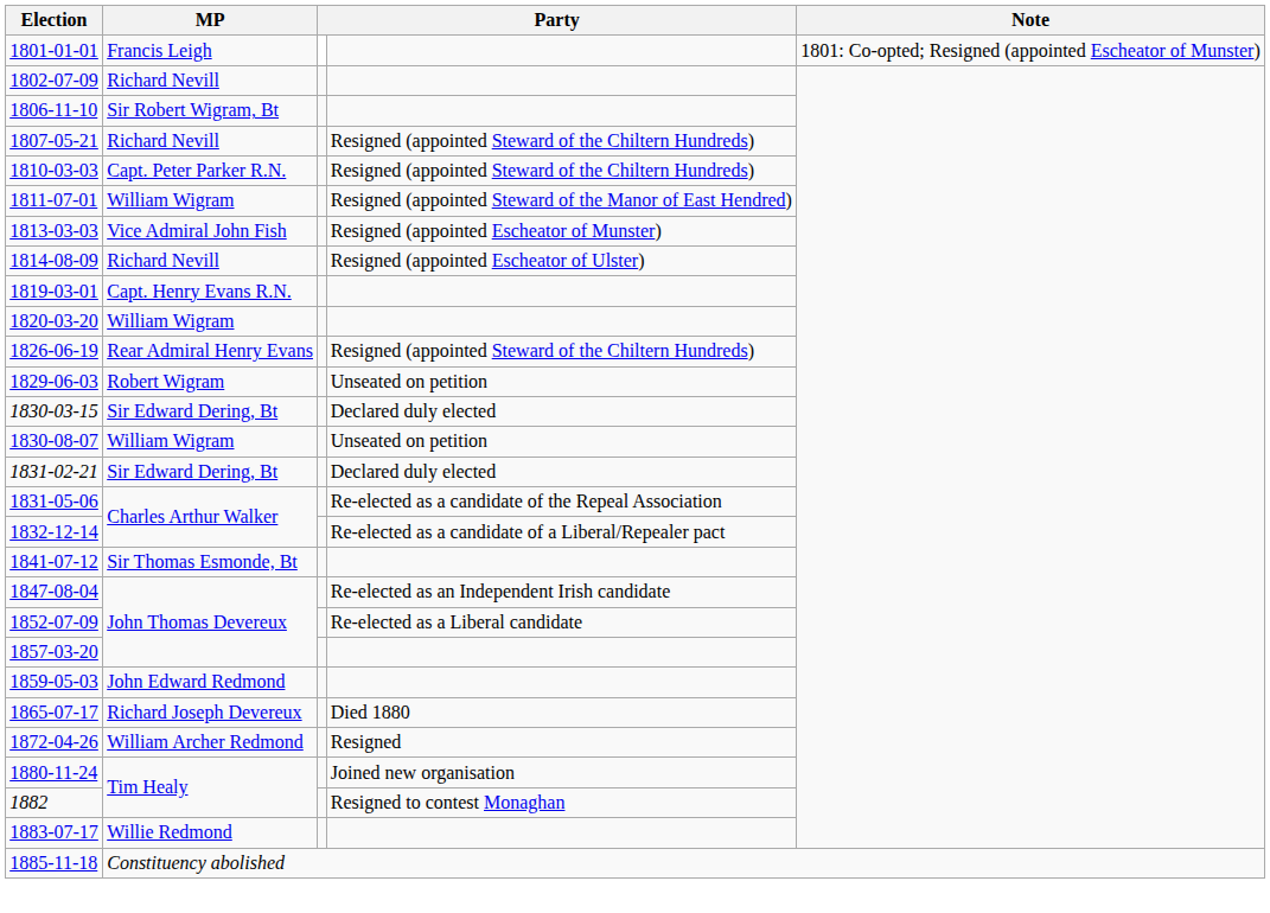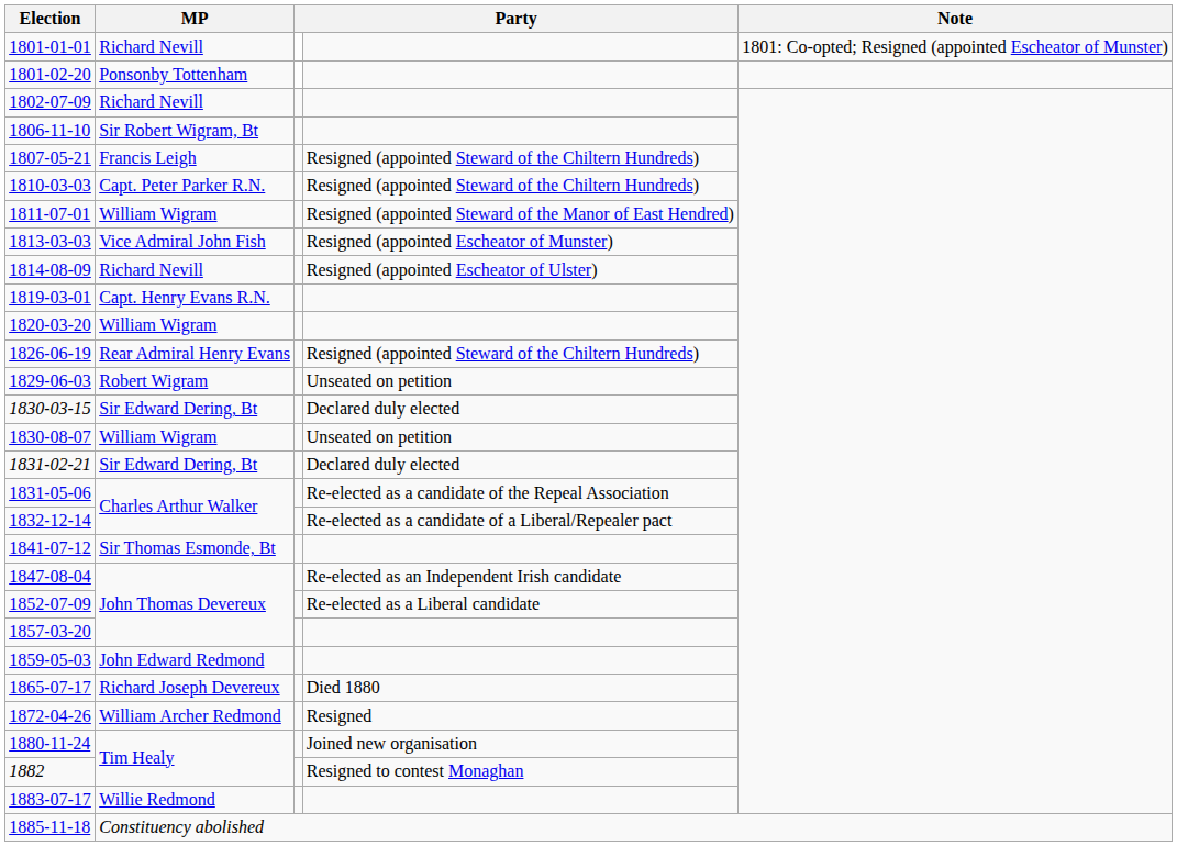 <table class="wikitable">
 <tr>
 <th>Election</th>
 <th>MP</th>
 <th colspan=2>Party</th>
 <th>Note</th>
 </tr>
 <tr>
 <td><a href='#'>1801-01-01</a></td>
-<td><a href='#'>Francis Leigh</a></td>
+<td><a href='#'>Richard Nevill</a></td>
 <td style="color:inherit;background-color: white"></td>
 <td></td>
 <td>1801: Co-opted; Resigned (appointed <a href='#'>Escheator of Munster</a>)</td>
+</tr>
+<tr>
+<td><a href='#'>1801-02-20</a></td>
+<td><a href='#'>Ponsonby Tottenham</a></td>
+<td style="color:inherit;background-color: white"></td>
+<td></td>
+<td></td>
 </tr>
 <tr>
 <td><a href='#'>1802-07-09</a></td>
 <td><a href='#'>Richard Nevill</a></td>
 <td></td>
 <td></td>
 </tr>
 <tr>
 <td><a href='#'>1806-11-10</a></td>
 <td><a href='#'>Sir Robert Wigram, Bt</a></td>
 <td></td>
 <td></td>
 </tr>
 <tr>
 <td><a href='#'>1807-05-21</a></td>
-<td><a href='#'>Richard Nevill</a></td>
+<td><a href='#'>Francis Leigh</a></td>
 <td></td>
 <td>Resigned (appointed <a href='#'>Steward of the Chiltern Hundreds</a>)</td>
 </tr>
 <tr>
 <td><a href='#'>1810-03-03</a></td>
 <td><a href='#'>Capt. Peter Parker R.N.</a></td>
 <td></td>
 <td>Resigned (appointed <a href='#'>Steward of the Chiltern Hundreds</a>)</td>
 </tr>
 <tr>
 <td><a href='#'>1811-07-01</a></td>
 <td><a href='#'>William Wigram</a></td>
 <td></td>
 <td>Resigned (appointed <a href='#'>Steward of the Manor of East Hendred</a>)</td>
 </tr>
 <tr>
 <td><a href='#'>1813-03-03</a></td>
 <td><a href='#'>Vice Admiral John Fish</a></td>
 <td></td>
 <td>Resigned (appointed <a href='#'>Escheator of Munster</a>)</td>
 </tr>
 <tr>
 <td><a href='#'>1814-08-09</a></td>
 <td><a href='#'>Richard Nevill</a></td>
 <td></td>
 <td>Resigned (appointed <a href='#'>Escheator of Ulster</a>)</td>
 </tr>
 <tr>
 <td><a href='#'>1819-03-01</a></td>
 <td><a href='#'>Capt. Henry Evans R.N.</a></td>
 <td></td>
 <td></td>
 </tr>
 <tr>
 <td><a href='#'>1820-03-20</a></td>
 <td><a href='#'>William Wigram</a></td>
 <td></td>
 <td></td>
 </tr>
 <tr>
 <td><a href='#'>1826-06-19</a></td>
 <td><a href='#'>Rear Admiral Henry Evans</a></td>
 <td></td>
 <td>Resigned (appointed <a href='#'>Steward of the Chiltern Hundreds</a>)</td>
 </tr>
 <tr>
 <td><a href='#'>1829-06-03</a></td>
 <td><a href='#'>Robert Wigram</a></td>
 <td></td>
 <td>Unseated on petition</td>
 </tr>
 <tr>
 <td><em>1830-03-15</em></td>
 <td><a href='#'>Sir Edward Dering, Bt</a></td>
 <td></td>
 <td>Declared duly elected</td>
 </tr>
 <tr>
 <td><a href='#'>1830-08-07</a></td>
 <td><a href='#'>William Wigram</a></td>
 <td></td>
 <td>Unseated on petition</td>
 </tr>
 <tr>
 <td><em>1831-02-21</em></td>
 <td><a href='#'>Sir Edward Dering, Bt</a></td>
 <td></td>
 <td>Declared duly elected</td>
 </tr>
 <tr>
 <td><a href='#'>1831-05-06</a></td>
 <td rowspan="2"><a href='#'>Charles Arthur Walker</a></td>
 <td></td>
 <td>Re-elected as a candidate of the Repeal Association</td>
 </tr>
 <tr>
 <td><a href='#'>1832-12-14</a></td>
 <td></td>
 <td>Re-elected as a candidate of a Liberal/Repealer pact</td>
 </tr>
 <tr>
 <td><a href='#'>1841-07-12</a></td>
 <td><a href='#'>Sir Thomas Esmonde, Bt</a></td>
 <td></td>
 <td></td>
 </tr>
 <tr>
 <td><a href='#'>1847-08-04</a></td>
 <td rowspan="3"><a href='#'>John Thomas Devereux</a></td>
 <td></td>
 <td>Re-elected as an Independent Irish candidate</td>
 </tr>
 <tr>
 <td><a href='#'>1852-07-09</a></td>
 <td></td>
 <td>Re-elected as a Liberal candidate</td>
 </tr>
 <tr>
 <td><a href='#'>1857-03-20</a></td>
 <td></td>
 <td></td>
 </tr>
 <tr>
 <td><a href='#'>1859-05-03</a></td>
 <td><a href='#'>John Edward Redmond</a></td>
 <td></td>
 <td></td>
 </tr>
 <tr>
 <td><a href='#'>1865-07-17</a></td>
 <td><a href='#'>Richard Joseph Devereux</a></td>
 <td></td>
 <td>Died 1880</td>
 </tr>
 <tr>
 <td><a href='#'>1872-04-26</a></td>
 <td><a href='#'>William Archer Redmond</a></td>
 <td></td>
 <td>Resigned</td>
 </tr>
 <tr>
 <td><a href='#'>1880-11-24</a></td>
 <td rowspan="2"><a href='#'>Tim Healy</a></td>
 <td></td>
 <td>Joined new organisation</td>
 </tr>
 <tr>
 <td><em>1882</em></td>
 <td></td>
 <td>Resigned to contest <a href='#'>Monaghan</a></td>
 </tr>
 <tr>
 <td><a href='#'>1883-07-17</a></td>
 <td><a href='#'>Willie Redmond</a></td>
 <td></td>
 <td></td>
 </tr>
 <tr>
 <td><a href='#'>1885-11-18</a></td>
 <td colspan="4"><em>Constituency abolished</em></td>
 </tr>
 </table>
